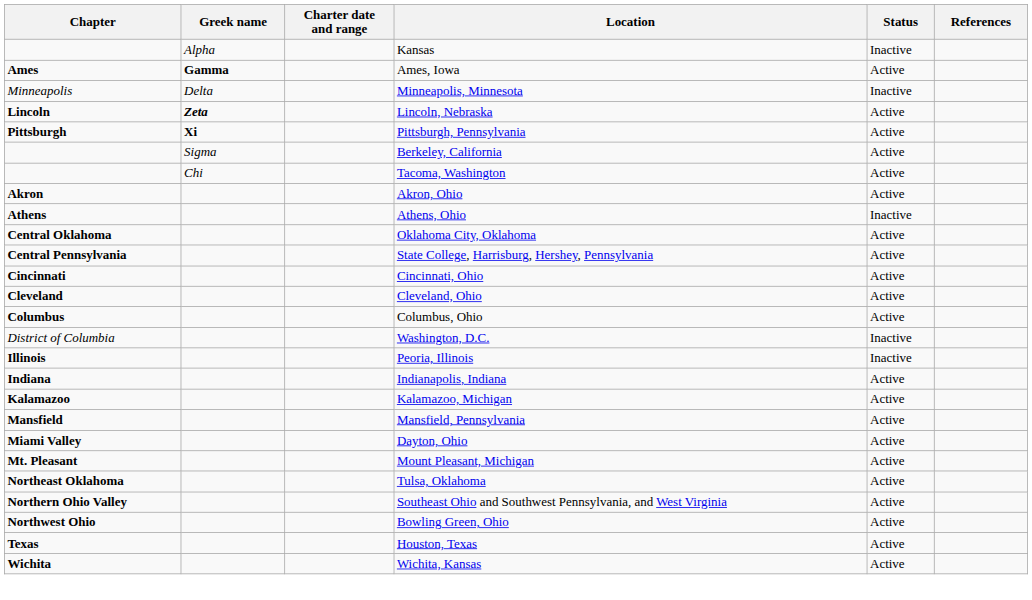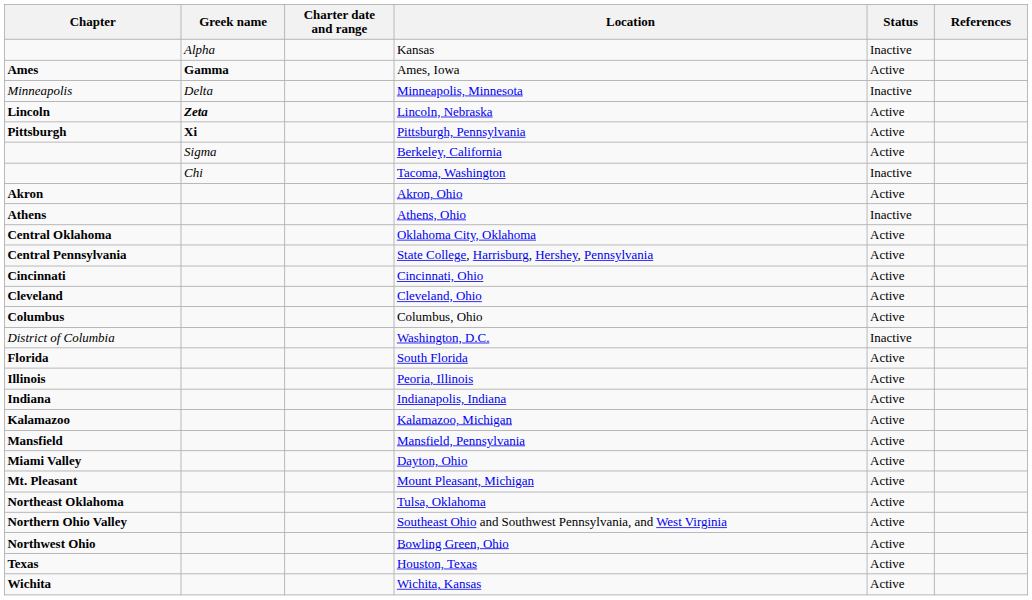 <table class="sortable wikitable" style="width:100%;">
 <tr>
 <th>Chapter</th>
 <th>Greek name</th>
 <th>Charter date<br>and range</th>
 <th>Location</th>
 <th>Status</th>
 <th>References</th>
 </tr>
 <tr>
 <td></td>
 <td><em>Alpha</em></td>
 <td></td>
 <td>Kansas</td>
 <td>Inactive</td>
 <td></td>
 </tr>
 <tr>
 <td><strong>Ames</strong></td>
 <td><strong>Gamma</strong></td>
 <td></td>
 <td>Ames, Iowa</td>
 <td>Active</td>
 <td></td>
 </tr>
 <tr>
 <td><em>Minneapolis</em></td>
 <td><em>Delta</em></td>
 <td></td>
 <td><a href='#'>Minneapolis, Minnesota</a></td>
 <td>Inactive</td>
 <td></td>
 </tr>
 <tr>
 <td><strong>Lincoln</strong></td>
 <td><strong><em>Zeta</em></strong></td>
 <td></td>
 <td><a href='#'>Lincoln, Nebraska</a></td>
 <td>Active</td>
 <td></td>
 </tr>
 <tr>
 <td><strong>Pittsburgh</strong></td>
 <td><strong>Xi</strong></td>
 <td></td>
 <td><a href='#'>Pittsburgh, Pennsylvania</a></td>
 <td>Active</td>
 <td></td>
 </tr>
 <tr>
 <td></td>
 <td><em>Sigma</em></td>
 <td></td>
 <td><a href='#'>Berkeley, California</a></td>
 <td>Active</td>
 <td></td>
 </tr>
 <tr>
 <td></td>
 <td><em>Chi</em></td>
 <td></td>
 <td><a href='#'>Tacoma, Washington</a></td>
-<td>Active</td>
+<td>Inactive</td>
 <td></td>
 </tr>
 <tr>
 <td><strong>Akron</strong></td>
 <td></td>
 <td></td>
 <td><a href='#'>Akron, Ohio</a></td>
 <td>Active</td>
 <td></td>
 </tr>
 <tr>
 <td><strong>Athens</strong></td>
 <td></td>
 <td></td>
 <td><a href='#'>Athens, Ohio</a></td>
 <td>Inactive</td>
 <td></td>
 </tr>
 <tr>
 <td><strong>Central Oklahoma</strong></td>
 <td></td>
 <td></td>
 <td><a href='#'>Oklahoma City, Oklahoma</a></td>
 <td>Active</td>
 <td></td>
 </tr>
 <tr>
 <td><strong>Central Pennsylvania</strong></td>
 <td></td>
 <td></td>
 <td><a href='#'>State College</a>, <a href='#'>Harrisburg</a>, <a href='#'>Hershey</a>, <a href='#'>Pennsylvania</a></td>
 <td>Active</td>
 <td></td>
 </tr>
 <tr>
 <td><strong>Cincinnati</strong></td>
 <td></td>
 <td></td>
 <td><a href='#'>Cincinnati, Ohio</a></td>
 <td>Active</td>
 <td></td>
 </tr>
 <tr>
 <td><strong>Cleveland</strong></td>
 <td></td>
 <td></td>
 <td><a href='#'>Cleveland, Ohio</a></td>
 <td>Active</td>
 <td></td>
 </tr>
 <tr>
 <td><strong>Columbus</strong></td>
 <td></td>
 <td></td>
 <td>Columbus, Ohio</td>
 <td>Active</td>
 <td></td>
 </tr>
 <tr>
 <td><em>District of Columbia</em></td>
 <td></td>
 <td></td>
 <td><a href='#'>Washington, D.C.</a></td>
 <td>Inactive</td>
 <td></td>
 </tr>
 <tr>
+<td><strong>Florida</strong></td>
+<td></td>
+<td></td>
+<td><a href='#'>South Florida</a></td>
+<td>Active</td>
+<td></td>
+</tr>
+<tr>
 <td><strong>Illinois</strong></td>
 <td></td>
 <td></td>
 <td><a href='#'>Peoria, Illinois</a></td>
-<td>Inactive</td>
+<td>Active</td>
 <td></td>
 </tr>
 <tr>
 <td><strong>Indiana</strong></td>
 <td></td>
 <td></td>
 <td><a href='#'>Indianapolis, Indiana</a></td>
 <td>Active</td>
 <td></td>
 </tr>
 <tr>
 <td><strong>Kalamazoo</strong></td>
 <td></td>
 <td></td>
 <td><a href='#'>Kalamazoo, Michigan</a></td>
 <td>Active</td>
 <td></td>
 </tr>
 <tr>
 <td><strong>Mansfield</strong></td>
 <td></td>
 <td></td>
 <td><a href='#'>Mansfield, Pennsylvania</a></td>
 <td>Active</td>
 <td></td>
 </tr>
 <tr>
 <td><strong>Miami Valley</strong></td>
 <td></td>
 <td></td>
 <td><a href='#'>Dayton, Ohio</a></td>
 <td>Active</td>
 <td></td>
 </tr>
 <tr>
 <td><strong>Mt. Pleasant</strong></td>
 <td></td>
 <td></td>
 <td><a href='#'>Mount Pleasant, Michigan</a></td>
 <td>Active</td>
 <td></td>
 </tr>
 <tr>
 <td><strong>Northeast Oklahoma</strong></td>
 <td></td>
 <td></td>
 <td><a href='#'>Tulsa, Oklahoma</a></td>
 <td>Active</td>
 <td></td>
 </tr>
 <tr>
 <td><strong>Northern Ohio Valley</strong></td>
 <td></td>
 <td></td>
 <td><a href='#'>Southeast Ohio</a> and Southwest Pennsylvania, and <a href='#'>West Virginia</a></td>
 <td>Active</td>
 <td></td>
 </tr>
 <tr>
 <td><strong>Northwest Ohio</strong></td>
 <td></td>
 <td></td>
 <td><a href='#'>Bowling Green, Ohio</a></td>
 <td>Active</td>
 <td></td>
 </tr>
 <tr>
 <td><strong>Texas</strong></td>
 <td></td>
 <td></td>
 <td><a href='#'>Houston, Texas</a></td>
 <td>Active</td>
 <td></td>
 </tr>
 <tr>
 <td><strong>Wichita</strong></td>
 <td></td>
 <td></td>
 <td><a href='#'>Wichita, Kansas</a></td>
 <td>Active</td>
 </tr>
 </table>
